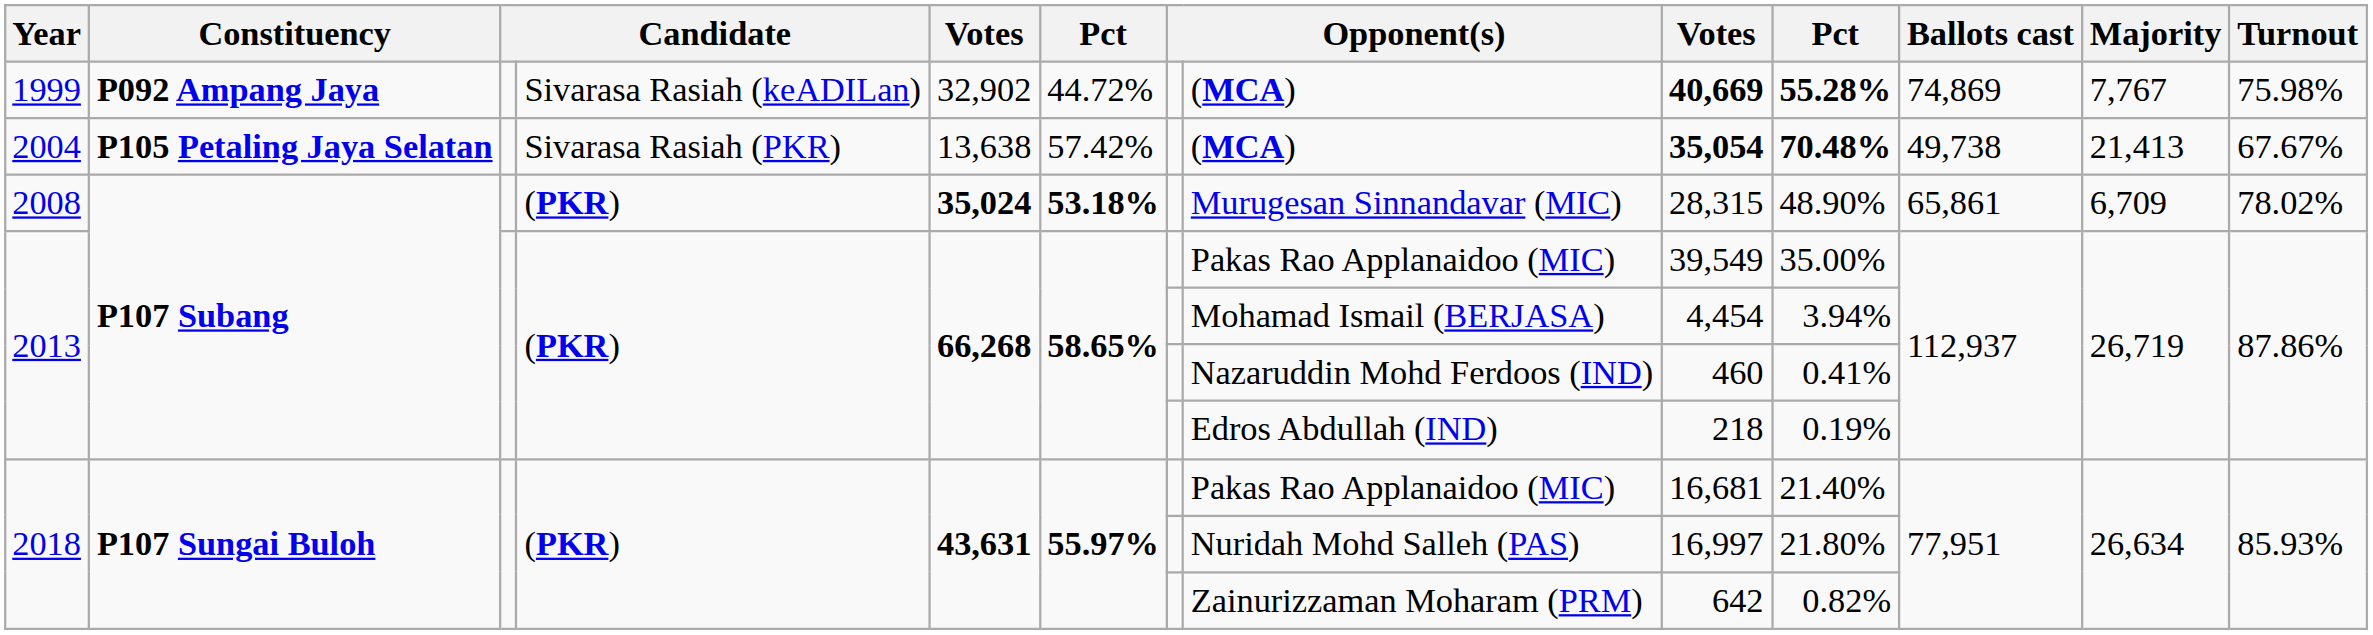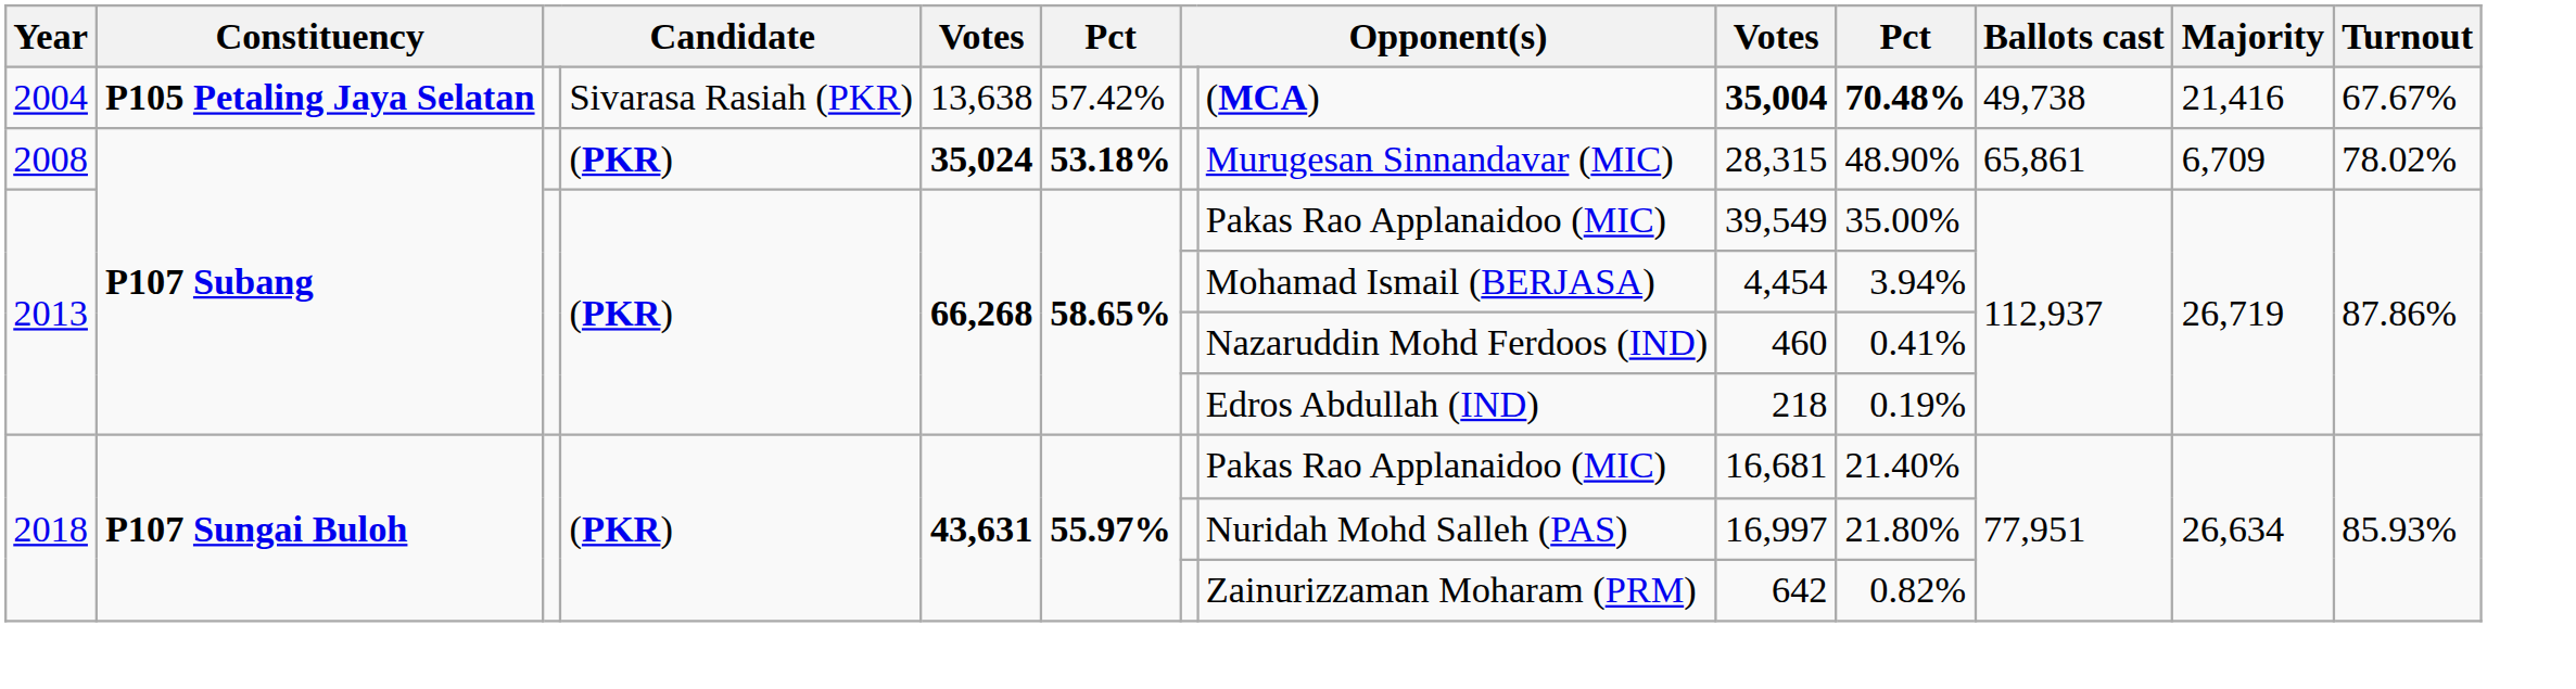 <table class="wikitable" style="margin:0.5em ; font-size:95%">
 <tr>
 <th>Year</th>
 <th>Constituency</th>
 <th colspan=2>Candidate</th>
 <th>Votes</th>
 <th>Pct</th>
 <th colspan=2>Opponent(s)</th>
 <th>Votes</th>
 <th>Pct</th>
 <th>Ballots cast</th>
 <th>Majority</th>
 <th>Turnout</th>
 </tr>
 <tr>
-<td><a href='#'>1999</a></td>
-<td><strong>P092 <a href='#'>Ampang Jaya</a></strong></td>
-<td></td>
-<td>Sivarasa Rasiah (<a href='#'>keADILan</a>)</td>
-<td align="right">32,902</td>
-<td>44.72%</td>
-<td></td>
-<td> (<a href='#'><strong>MCA</strong></a>)</td>
-<td align="right"><strong>40,669</strong></td>
-<td><strong>55.28%</strong></td>
-<td>74,869</td>
-<td>7,767</td>
-<td>75.98%</td>
-</tr>
-<tr>
 <td><a href='#'>2004</a></td>
 <td><strong>P105 <a href='#'>Petaling Jaya Selatan</a></strong></td>
 <td></td>
 <td>Sivarasa Rasiah (<a href='#'>PKR</a>)</td>
 <td align="right">13,638</td>
 <td>57.42%</td>
 <td></td>
 <td> (<a href='#'><strong>MCA</strong></a>)</td>
-<td align="right"><strong>35,054</strong></td>
+<td align="right"><strong>35,004</strong></td>
 <td><strong>70.48%</strong></td>
 <td>49,738</td>
-<td>21,413</td>
+<td>21,416</td>
 <td>67.67%</td>
 </tr>
 <tr>
 <td><a href='#'>2008</a></td>
 <td rowspan="5"><strong>P107 <a href='#'>Subang</a></strong></td>
 <td></td>
 <td> (<a href='#'><strong>PKR</strong></a>)</td>
 <td align="right"><strong>35,024</strong></td>
 <td><strong>53.18%</strong></td>
 <td></td>
 <td><a href='#'>Murugesan Sinnandavar</a> (<a href='#'>MIC</a>)</td>
 <td align="right">28,315</td>
 <td>48.90%</td>
 <td>65,861</td>
 <td>6,709</td>
 <td>78.02%</td>
 </tr>
 <tr>
 <td rowspan=4><a href='#'>2013</a></td>
 <td rowspan=4 ></td>
 <td rowspan=4> (<a href='#'><strong>PKR</strong></a>)</td>
 <td rowspan=4 align="right"><strong>66,268</strong></td>
 <td rowspan=4><strong>58.65%</strong></td>
 <td></td>
 <td>Pakas Rao Applanaidoo (<a href='#'>MIC</a>)</td>
 <td align="right">39,549</td>
 <td>35.00%</td>
 <td rowspan=4>112,937</td>
 <td rowspan=4>26,719</td>
 <td rowspan=4>87.86%</td>
 </tr>
 <tr>
 <td bgcolor=></td>
 <td>Mohamad Ismail (<a href='#'>BERJASA</a>)</td>
 <td align="right">4,454</td>
 <td align=right>3.94%</td>
 </tr>
 <tr>
 <td></td>
 <td>Nazaruddin Mohd Ferdoos (<a href='#'>IND</a>)</td>
 <td align="right">460</td>
 <td align=right>0.41%</td>
 </tr>
 <tr>
 <td></td>
 <td>Edros Abdullah (<a href='#'>IND</a>)</td>
 <td align="right">218</td>
 <td align=right>0.19%</td>
 </tr>
 <tr>
 <td rowspan=3><a href='#'>2018</a></td>
 <td rowspan=3><strong>P107 <a href='#'>Sungai Buloh</a></strong></td>
 <td rowspan=3 ></td>
 <td rowspan=3> (<a href='#'><strong>PKR</strong></a>)</td>
 <td rowspan=3 align="right"><strong>43,631</strong></td>
 <td rowspan=3><strong>55.97%</strong></td>
 <td></td>
 <td>Pakas Rao Applanaidoo (<a href='#'>MIC</a>)</td>
 <td align="right">16,681</td>
 <td>21.40%</td>
 <td rowspan=3>77,951</td>
 <td rowspan=3>26,634</td>
 <td rowspan=3>85.93%</td>
 </tr>
 <tr>
 <td></td>
 <td>Nuridah Mohd Salleh (<a href='#'>PAS</a>)</td>
 <td align="right">16,997</td>
 <td>21.80%</td>
 </tr>
 <tr>
 <td bgcolor=></td>
 <td>Zainurizzaman Moharam (<a href='#'>PRM</a>)</td>
 <td align="right">642</td>
 <td align=right>0.82%</td>
 </tr>
 </table>
